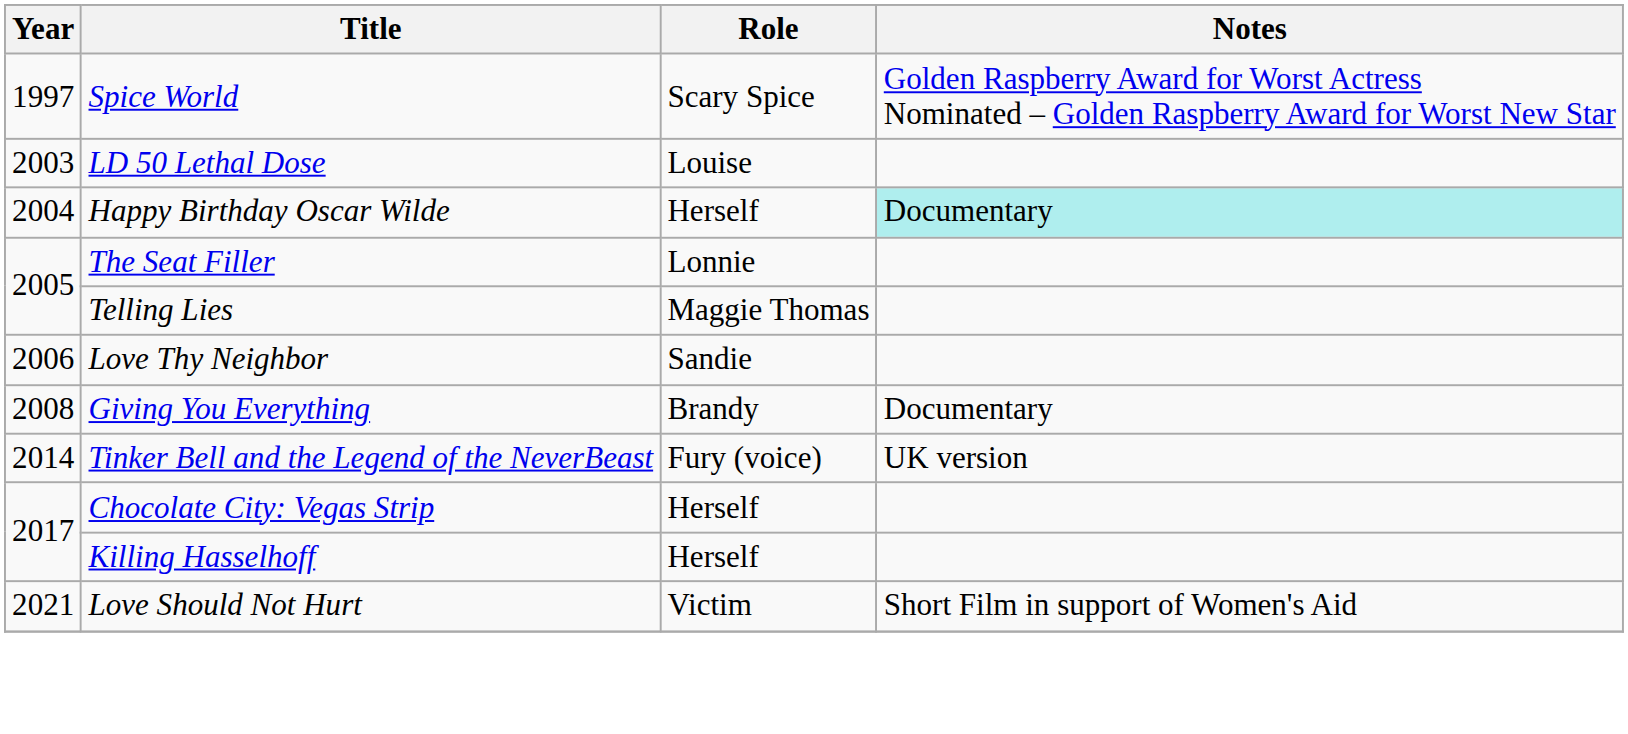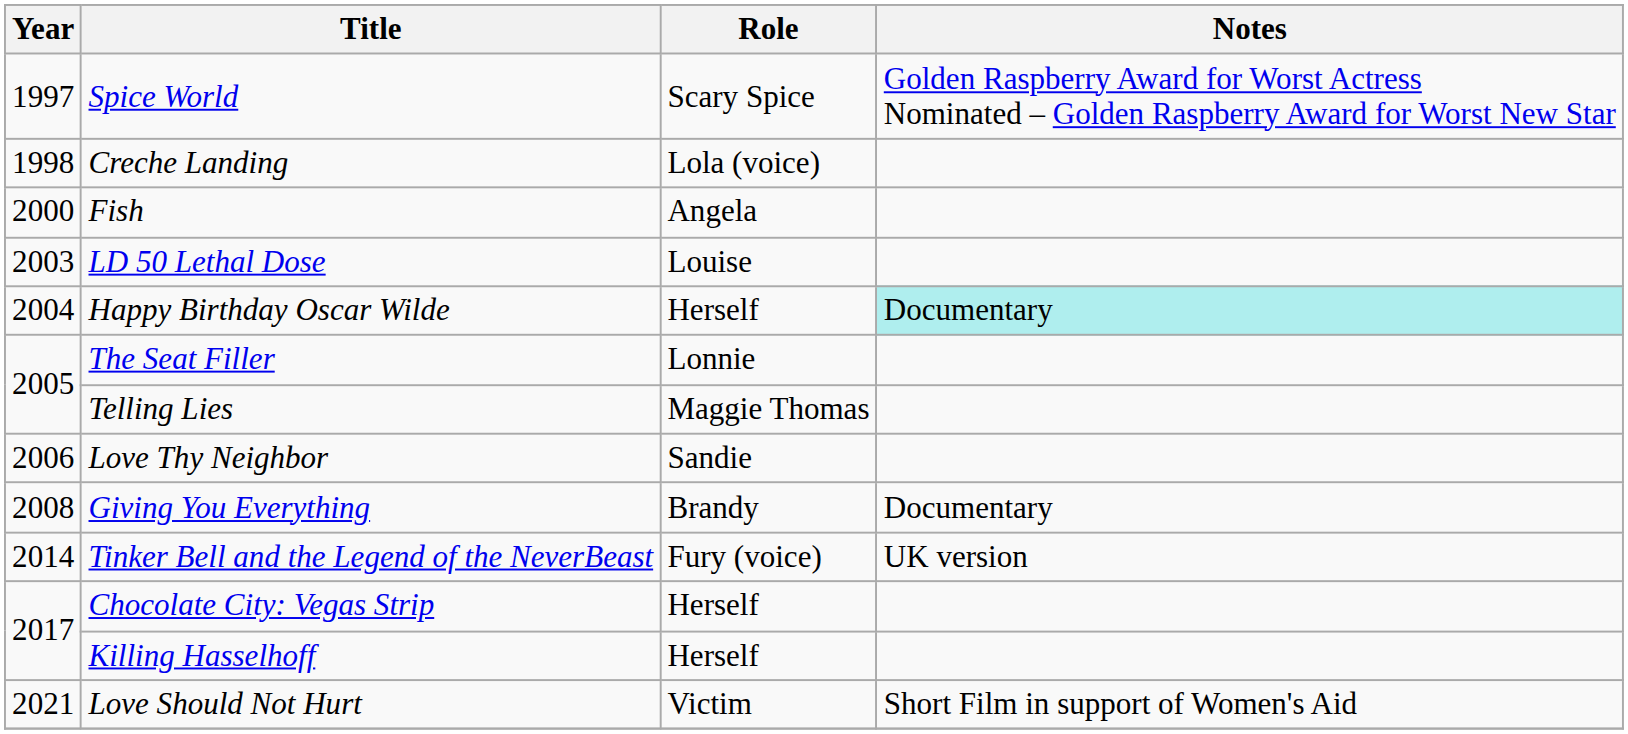 <table class="wikitable">
 <tr>
 <th>Year</th>
 <th>Title</th>
 <th>Role</th>
 <th class="unsortable">Notes</th>
 </tr>
 <tr>
 <td>1997</td>
 <td><em><a href='#'>Spice World</a></em></td>
 <td>Scary Spice</td>
 <td><a href='#'>Golden Raspberry Award for Worst Actress</a><br>Nominated – <a href='#'>Golden Raspberry Award for Worst New Star</a></td>
+</tr>
+<tr>
+<td>1998</td>
+<td><em>Creche Landing</em></td>
+<td>Lola (voice)</td>
+<td></td>
+</tr>
+<tr>
+<td>2000</td>
+<td><em>Fish</em></td>
+<td>Angela</td>
+<td></td>
 </tr>
 <tr>
 <td>2003</td>
 <td><em><a href='#'>LD 50 Lethal Dose</a></em></td>
 <td>Louise</td>
 <td></td>
 </tr>
 <tr>
 <td>2004</td>
 <td><em>Happy Birthday Oscar Wilde</em></td>
 <td>Herself</td>
 <td style="background: paleturquoise;">Documentary</td>
 </tr>
 <tr>
 <td rowspan="2">2005</td>
 <td><em><a href='#'>The Seat Filler</a></em></td>
 <td>Lonnie</td>
 <td></td>
 </tr>
 <tr>
 <td><em>Telling Lies</em></td>
 <td>Maggie Thomas</td>
 <td></td>
 </tr>
 <tr>
 <td>2006</td>
 <td><em>Love Thy Neighbor</em></td>
 <td>Sandie</td>
 <td></td>
 </tr>
 <tr>
 <td>2008</td>
 <td><em><a href='#'>Giving You Everything</a></em></td>
 <td>Brandy</td>
 <td>Documentary</td>
 </tr>
 <tr>
 <td>2014</td>
 <td><em><a href='#'>Tinker Bell and the Legend of the NeverBeast</a></em></td>
 <td>Fury (voice)</td>
 <td>UK version</td>
 </tr>
 <tr>
 <td rowspan="2">2017</td>
 <td><em><a href='#'>Chocolate City: Vegas Strip</a></em></td>
 <td>Herself</td>
 <td></td>
 </tr>
 <tr>
 <td><em><a href='#'>Killing Hasselhoff</a></em></td>
 <td>Herself</td>
 <td></td>
 </tr>
 <tr>
 <td>2021</td>
 <td><em>Love Should Not Hurt</em></td>
 <td>Victim</td>
 <td>Short Film in support of Women's Aid</td>
 </tr>
 <tr>
 </tr>
 </table>
